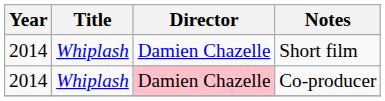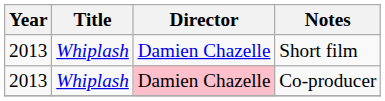 <table class="wikitable sortable">
 <tr>
 <th>Year</th>
 <th>Title</th>
 <th>Director</th>
 <th>Notes</th>
 </tr>
 <tr>
-<td>2014</td>
+<td>2013</td>
 <td><em><a href='#'>Whiplash</a></em></td>
 <td><a href='#'>Damien Chazelle</a></td>
 <td>Short film</td>
 </tr>
 <tr>
-<td>2014</td>
+<td>2013</td>
 <td><em><a href='#'>Whiplash</a></em></td>
 <td style="background: pink;">Damien Chazelle</td>
 <td>Co-producer</td>
 </tr>
 <tr>
 </tr>
 </table>
